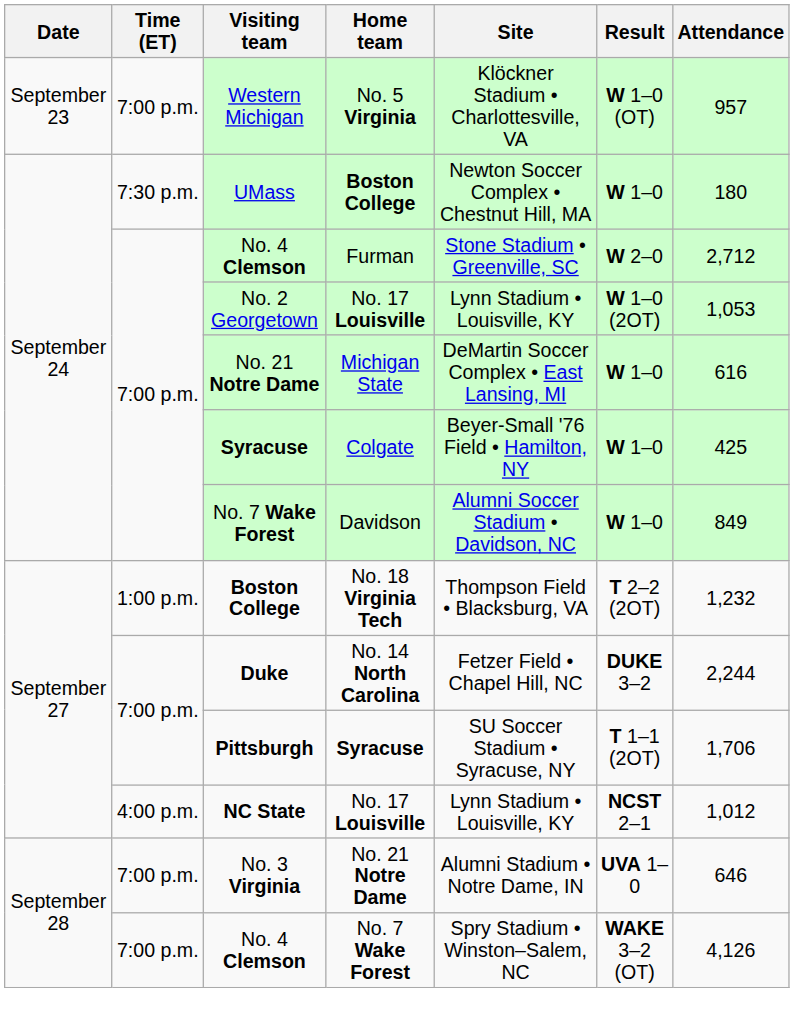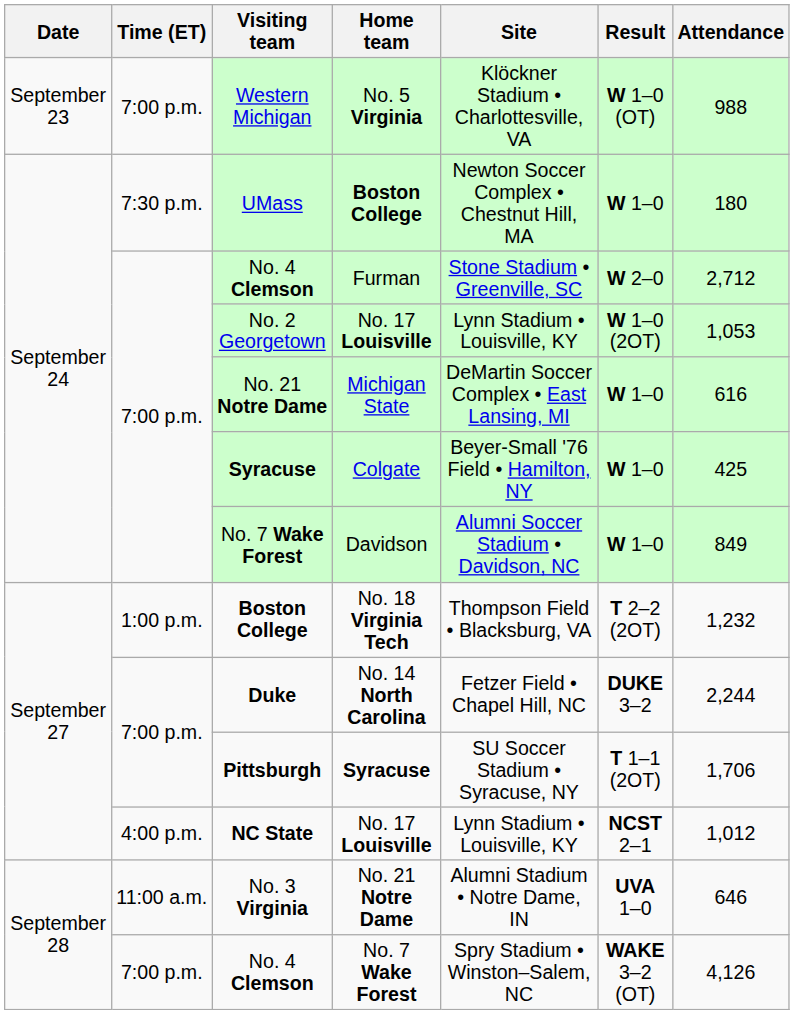 <table class="wikitable" style="font-size:95%; text-align: center;">
 <tr>
 <th>Date</th>
 <th>Time (ET)</th>
 <th>Visiting team</th>
 <th>Home team</th>
 <th>Site</th>
 <th>Result</th>
 <th>Attendance</th>
 </tr>
 <tr>
 <td>September 23</td>
 <td>7:00 p.m.</td>
 <td style="background:#cfc;"><a href='#'>Western Michigan</a></td>
 <td style="background:#cfc;">No. 5 <strong>Virginia</strong></td>
 <td style="background:#cfc;">Klöckner Stadium • Charlottesville, VA</td>
 <td style="background:#cfc;"><strong>W</strong> 1–0 (OT)</td>
-<td style="background:#cfc;">957</td>
+<td style="background:#cfc;">988</td>
 </tr>
 <tr>
 <td rowspan=6>September 24</td>
 <td>7:30 p.m.</td>
 <td style="background:#cfc;"><a href='#'>UMass</a></td>
 <td style="background:#cfc;"><strong>Boston College</strong></td>
 <td style="background:#cfc;">Newton Soccer Complex • Chestnut Hill, MA</td>
 <td style="background:#cfc;"><strong>W</strong> 1–0</td>
 <td style="background:#cfc;">180</td>
 </tr>
 <tr>
 <td rowspan=5>7:00 p.m.</td>
 <td style="background:#cfc;">No. 4 <strong>Clemson</strong></td>
 <td style="background:#cfc;">Furman</td>
 <td style="background:#cfc;"><a href='#'>Stone Stadium</a> • <a href='#'>Greenville, SC</a></td>
 <td style="background:#cfc;"><strong>W</strong> 2–0</td>
 <td style="background:#cfc;">2,712</td>
 </tr>
 <tr>
 <td style="background:#cfc;">No. 2 <a href='#'>Georgetown</a></td>
 <td style="background:#cfc;">No. 17 <strong>Louisville</strong></td>
 <td style="background:#cfc;">Lynn Stadium • Louisville, KY</td>
 <td style="background:#cfc;"><strong>W</strong> 1–0 (2OT)</td>
 <td style="background:#cfc;">1,053</td>
 </tr>
 <tr>
 <td style="background:#cfc;">No. 21 <strong>Notre Dame</strong></td>
 <td style="background:#cfc;"><a href='#'>Michigan State</a></td>
 <td style="background:#cfc;">DeMartin Soccer Complex • <a href='#'>East Lansing, MI</a></td>
 <td style="background:#cfc;"><strong>W</strong> 1–0</td>
 <td style="background:#cfc;">616</td>
 </tr>
 <tr>
 <td style="background:#cfc;"><strong>Syracuse</strong></td>
 <td style="background:#cfc;"><a href='#'>Colgate</a></td>
 <td style="background:#cfc;">Beyer-Small '76 Field • <a href='#'>Hamilton, NY</a></td>
 <td style="background:#cfc;"><strong>W</strong> 1–0</td>
 <td style="background:#cfc;">425</td>
 </tr>
 <tr>
 <td style="background:#cfc;">No. 7 <strong>Wake Forest</strong></td>
 <td style="background:#cfc;">Davidson</td>
 <td style="background:#cfc;"><a href='#'>Alumni Soccer Stadium</a> • <a href='#'>Davidson, NC</a></td>
 <td style="background:#cfc;"><strong>W</strong> 1–0</td>
 <td style="background:#cfc;">849</td>
 </tr>
 <tr>
 <td rowspan=4>September 27</td>
 <td>1:00 p.m.</td>
 <td><strong>Boston College</strong></td>
 <td>No. 18 <strong>Virginia Tech</strong></td>
 <td>Thompson Field • Blacksburg, VA</td>
 <td><strong>T</strong> 2–2 (2OT)</td>
 <td>1,232</td>
 </tr>
 <tr>
 <td rowspan=2>7:00 p.m.</td>
 <td><strong>Duke</strong></td>
 <td>No. 14 <strong>North Carolina</strong></td>
 <td>Fetzer Field • Chapel Hill, NC</td>
 <td><strong>DUKE</strong> 3–2</td>
 <td>2,244</td>
 </tr>
 <tr>
 <td><strong>Pittsburgh</strong></td>
 <td><strong>Syracuse</strong></td>
 <td>SU Soccer Stadium • Syracuse, NY</td>
 <td><strong>T</strong> 1–1 (2OT)</td>
 <td>1,706</td>
 </tr>
 <tr>
 <td>4:00 p.m.</td>
 <td><strong>NC State</strong></td>
 <td>No. 17 <strong>Louisville</strong></td>
 <td>Lynn Stadium • Louisville, KY</td>
 <td><strong>NCST</strong> 2–1</td>
 <td>1,012</td>
 </tr>
 <tr>
 <td rowspan=2>September 28</td>
-<td>7:00 p.m.</td>
+<td>11:00 a.m.</td>
 <td>No. 3 <strong>Virginia</strong></td>
 <td>No. 21 <strong>Notre Dame</strong></td>
 <td>Alumni Stadium • Notre Dame, IN</td>
 <td><strong>UVA</strong> 1–0</td>
 <td>646</td>
 </tr>
 <tr>
 <td>7:00 p.m.</td>
 <td>No. 4 <strong>Clemson</strong></td>
 <td>No. 7 <strong>Wake Forest</strong></td>
 <td>Spry Stadium • Winston–Salem, NC</td>
 <td><strong>WAKE</strong> 3–2 (OT)</td>
 <td>4,126</td>
 </tr>
 </table>
